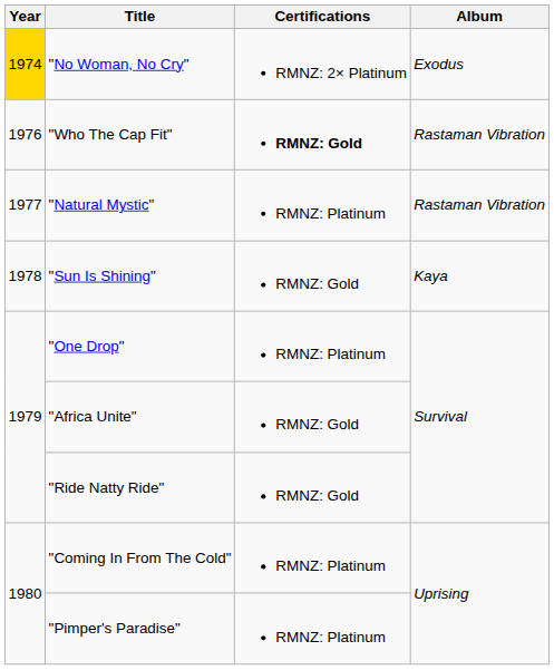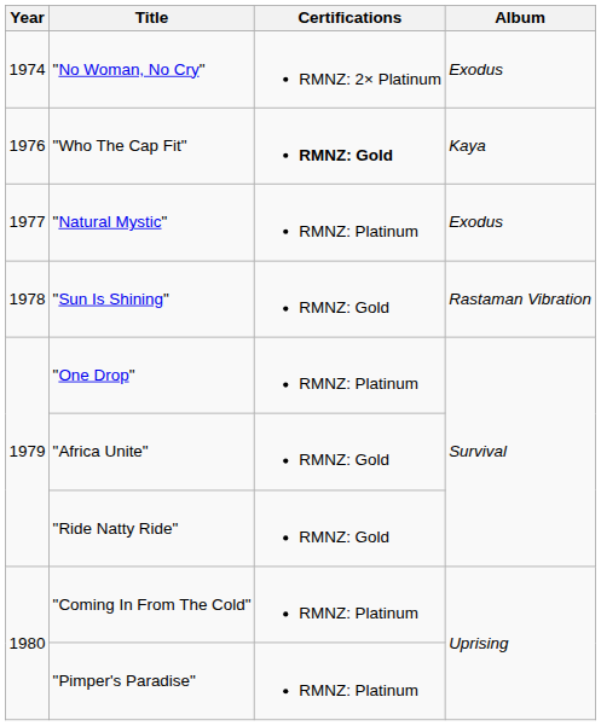 <table class="wikitable">
 <tr>
 <th>Year</th>
 <th>Title</th>
 <th>Certifications</th>
 <th>Album</th>
 </tr>
 <tr>
-<td style="background: gold; text-align:center;">1974</td>
+<td style="text-align:center;">1974</td>
 <td>"<a href='#'>No Woman, No Cry</a>"</td>
 <td><br><ul><li>RMNZ: 2× Platinum</li></ul></td>
 <td><em>Exodus</em></td>
 </tr>
 <tr>
 <td style="text-align:center;">1976</td>
 <td>"Who The Cap Fit"</td>
 <td><strong><br><ul><li>RMNZ: Gold</li></ul></strong></td>
-<td><em>Rastaman Vibration</em></td>
+<td><em>Kaya</em></td>
 </tr>
 <tr>
 <td style="text-align:center;">1977</td>
 <td>"<a href='#'>Natural Mystic</a>"</td>
 <td><br><ul><li>RMNZ: Platinum</li></ul></td>
-<td><em>Rastaman Vibration</em></td>
+<td><em>Exodus</em></td>
 </tr>
 <tr>
 <td style="text-align:center;">1978</td>
 <td>"<a href='#'>Sun Is Shining</a>"</td>
 <td><br><ul><li>RMNZ: Gold</li></ul></td>
-<td><em>Kaya</em></td>
+<td><em>Rastaman Vibration</em></td>
 </tr>
 <tr>
 <td style="text-align:center;" rowspan=3>1979</td>
 <td>"<a href='#'>One Drop</a>"</td>
 <td><br><ul><li>RMNZ: Platinum</li></ul></td>
 <td rowspan=3><em>Survival</em></td>
 </tr>
 <tr>
 <td>"Africa Unite"</td>
 <td><br><ul><li>RMNZ: Gold</li></ul></td>
 </tr>
 <tr>
 <td>"Ride Natty Ride"</td>
 <td><br><ul><li>RMNZ: Gold</li></ul></td>
 </tr>
 <tr>
 <td style="text-align:center;" rowspan=2>1980</td>
 <td>"Coming In From The Cold"</td>
 <td><br><ul><li>RMNZ: Platinum</li></ul></td>
 <td rowspan=2><em>Uprising</em></td>
 </tr>
 <tr>
 <td>"Pimper's Paradise"</td>
 <td><br><ul><li>RMNZ: Platinum</li></ul></td>
 </tr>
 </table>
